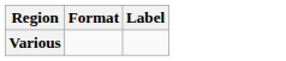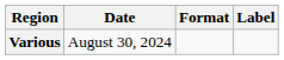 <table class="wikitable plainrowheaders">
 <tr>
 <th scope="col">Region</th>
+<th scope="col">Date</th>
 <th scope="col">Format</th>
 <th scope="col">Label</th>
 </tr>
 <tr>
 <th scope="row">Various </th>
+<td>August 30, 2024</td>
 <td></td>
 <td></td>
 </tr>
 </table>
